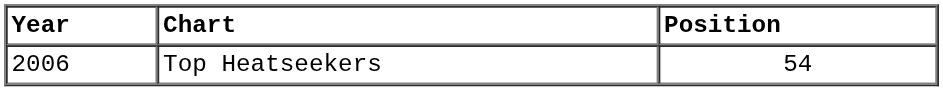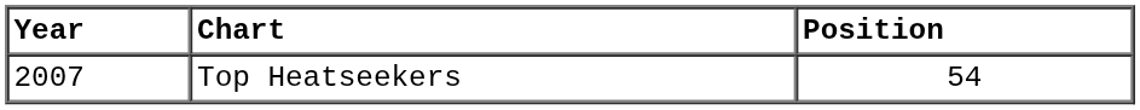 <table border=1 cellspacing=0 cellpadding=2 width="500px">
 <tr>
 <th align="left">Year</th>
 <th align="left">Chart</th>
 <th align="left">Position</th>
 </tr>
 <tr>
-<td align="left">2006</td>
+<td align="left">2007</td>
 <td align="left">Top Heatseekers</td>
 <td align="center">54</td>
 </tr>
 </table>
